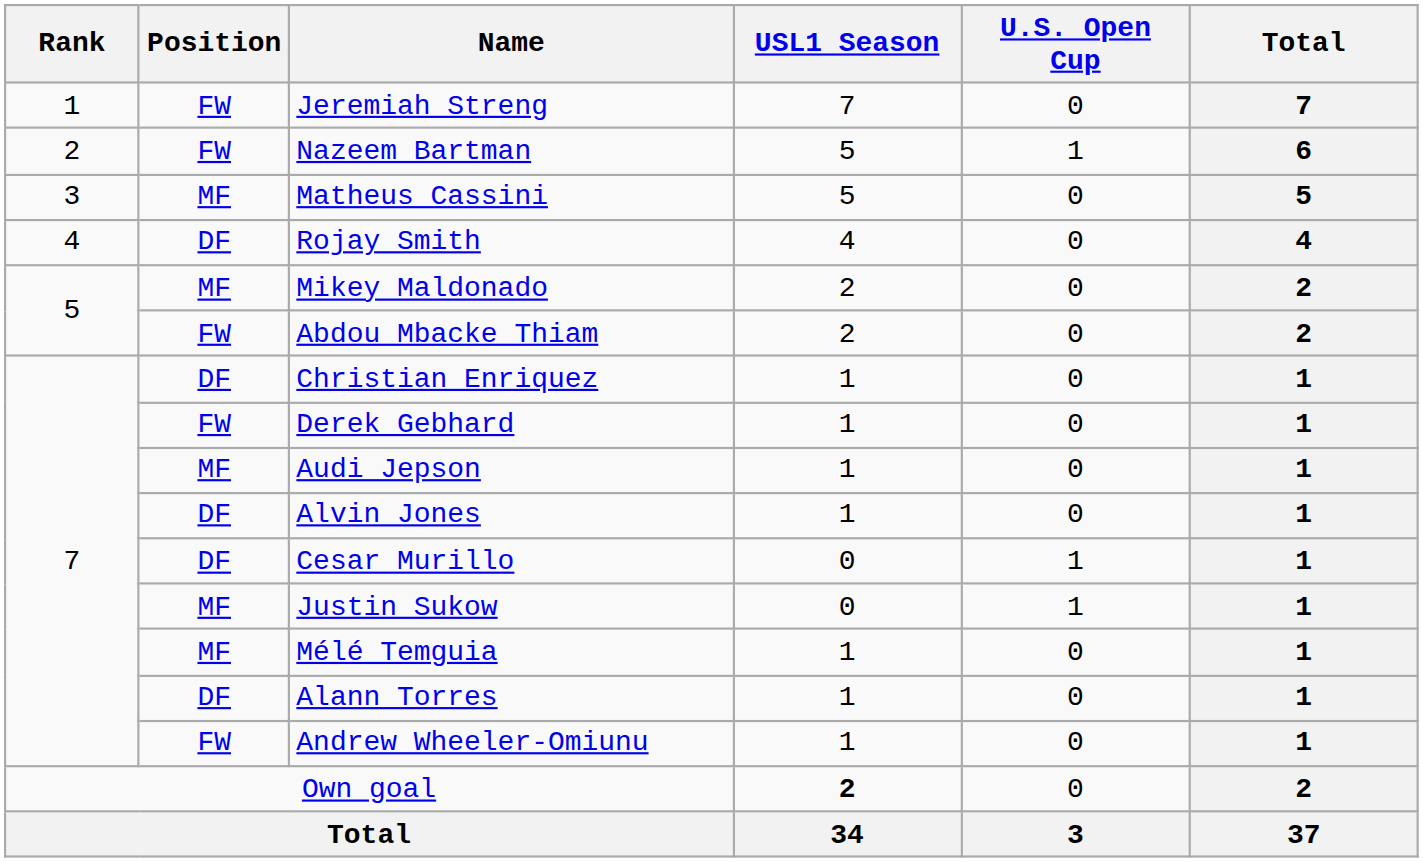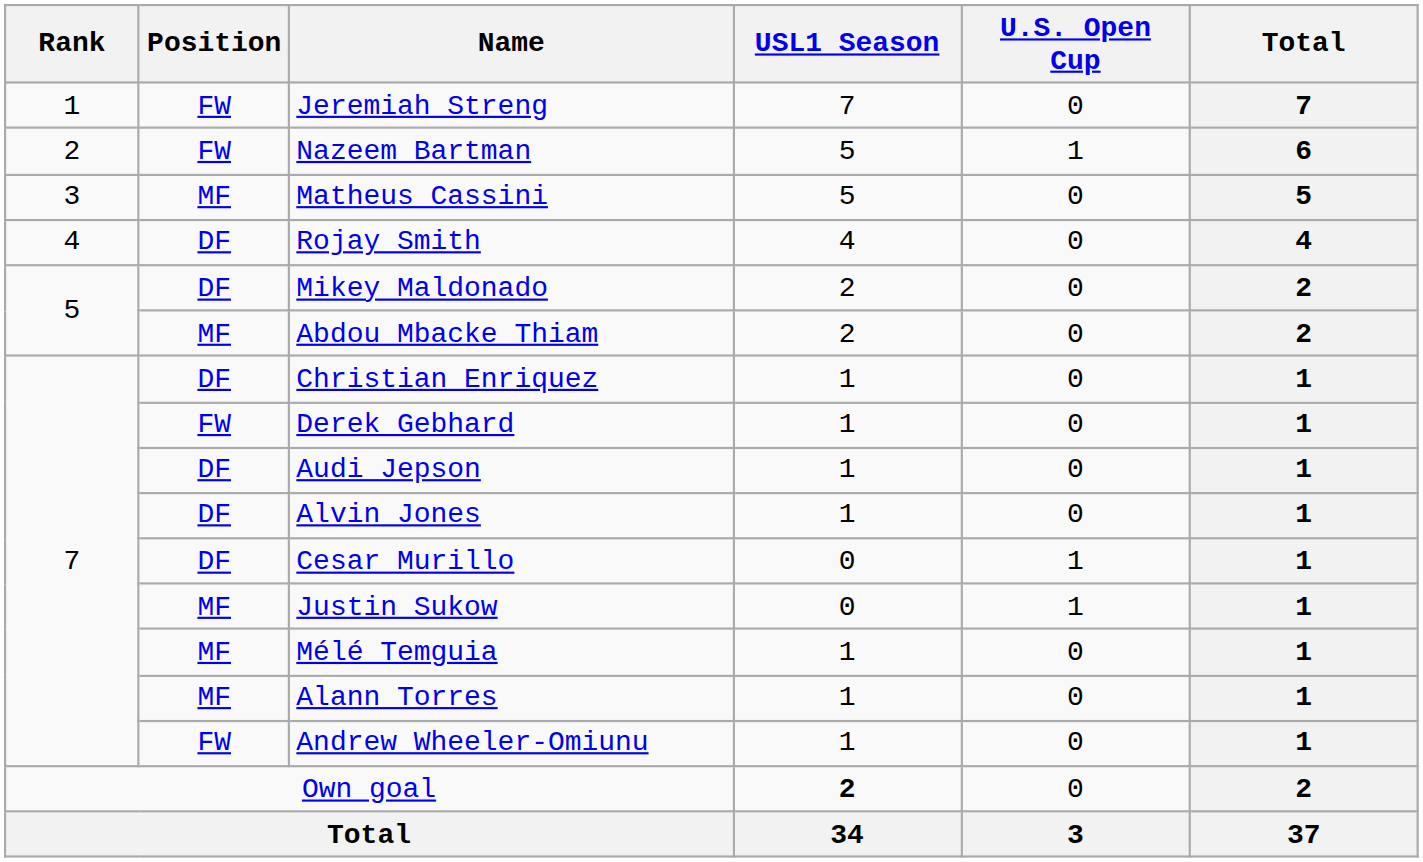 <table class="wikitable" style="text-align:center;">
 <tr>
 <th style="width:56px;">Rank</th>
 <th style="width:64px;">Position</th>
 <th style="width:200px;">Name</th>
 <th style="width:100px;"><a href='#'>USL1 Season</a></th>
 <th style="width:100px;"><a href='#'>U.S. Open Cup</a></th>
 <th style="width:100px;">Total</th>
 </tr>
 <tr>
 <td>1</td>
 <td><a href='#'>FW</a></td>
 <td align="left"> <a href='#'>Jeremiah Streng</a></td>
 <td>7</td>
 <td>0</td>
 <th>7</th>
 </tr>
 <tr>
 <td>2</td>
 <td><a href='#'>FW</a></td>
 <td align="left"> <a href='#'>Nazeem Bartman</a></td>
 <td>5</td>
 <td>1</td>
 <th>6</th>
 </tr>
 <tr>
 <td>3</td>
 <td><a href='#'>MF</a></td>
 <td align="left"> <a href='#'>Matheus Cassini</a></td>
 <td>5</td>
 <td>0</td>
 <th>5</th>
 </tr>
 <tr>
 <td>4</td>
 <td><a href='#'>DF</a></td>
 <td align="left"> <a href='#'>Rojay Smith</a></td>
 <td>4</td>
 <td>0</td>
 <th>4</th>
 </tr>
 <tr>
 <td rowspan="2">5</td>
-<td><a href='#'>MF</a></td>
+<td><a href='#'>DF</a></td>
 <td align="left"> <a href='#'>Mikey Maldonado</a></td>
 <td>2</td>
 <td>0</td>
 <th>2</th>
 </tr>
 <tr>
-<td><a href='#'>FW</a></td>
+<td><a href='#'>MF</a></td>
 <td align="left"> <a href='#'>Abdou Mbacke Thiam</a></td>
 <td>2</td>
 <td>0</td>
 <th>2</th>
 </tr>
 <tr>
 <td rowspan="9">7</td>
 <td><a href='#'>DF</a></td>
 <td align="left"> <a href='#'>Christian Enriquez</a></td>
 <td>1</td>
 <td>0</td>
 <th>1</th>
 </tr>
 <tr>
 <td><a href='#'>FW</a></td>
 <td align="left"> <a href='#'>Derek Gebhard</a></td>
 <td>1</td>
 <td>0</td>
 <th>1</th>
 </tr>
 <tr>
-<td><a href='#'>MF</a></td>
+<td><a href='#'>DF</a></td>
 <td align="left"> <a href='#'>Audi Jepson</a></td>
 <td>1</td>
 <td>0</td>
 <th>1</th>
 </tr>
 <tr>
 <td><a href='#'>DF</a></td>
 <td align="left"> <a href='#'>Alvin Jones</a></td>
 <td>1</td>
 <td>0</td>
 <th>1</th>
 </tr>
 <tr>
 <td><a href='#'>DF</a></td>
 <td align="left"> <a href='#'>Cesar Murillo</a></td>
 <td>0</td>
 <td>1</td>
 <th>1</th>
 </tr>
 <tr>
 <td><a href='#'>MF</a></td>
 <td align="left"> <a href='#'>Justin Sukow</a></td>
 <td>0</td>
 <td>1</td>
 <th>1</th>
 </tr>
 <tr>
 <td><a href='#'>MF</a></td>
 <td align="left"> <a href='#'>Mélé Temguia</a></td>
 <td>1</td>
 <td>0</td>
 <th>1</th>
 </tr>
 <tr>
-<td><a href='#'>DF</a></td>
+<td><a href='#'>MF</a></td>
 <td align="left"> <a href='#'>Alann Torres</a></td>
 <td>1</td>
 <td>0</td>
 <th>1</th>
 </tr>
 <tr>
 <td><a href='#'>FW</a></td>
 <td align="left"> <a href='#'>Andrew Wheeler-Omiunu</a></td>
 <td>1</td>
 <td>0</td>
 <th>1</th>
 </tr>
 <tr>
 <td colspan="3" align="center"><a href='#'>Own goal</a></td>
 <td><strong>2</strong></td>
 <td>0</td>
 <th>2</th>
 </tr>
 <tr>
 <th colspan="3">Total</th>
 <th>34</th>
 <th>3</th>
 <th>37</th>
 </tr>
 </table>
